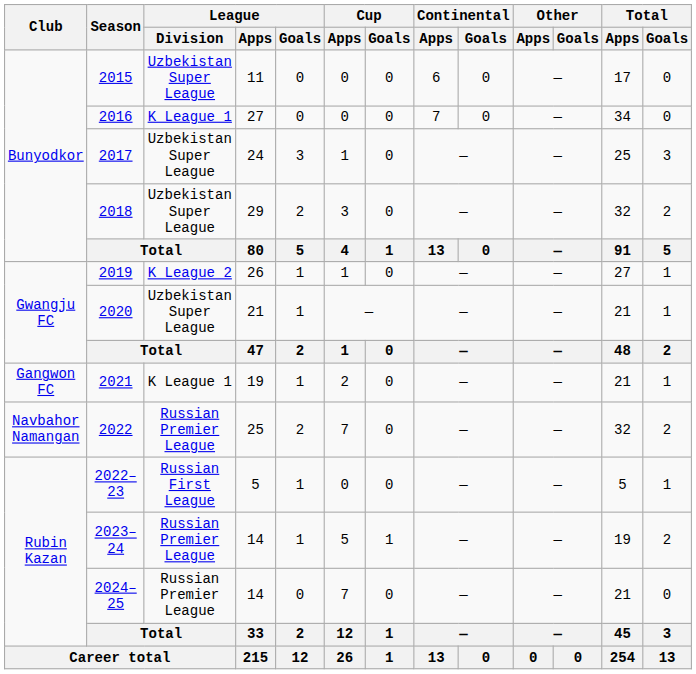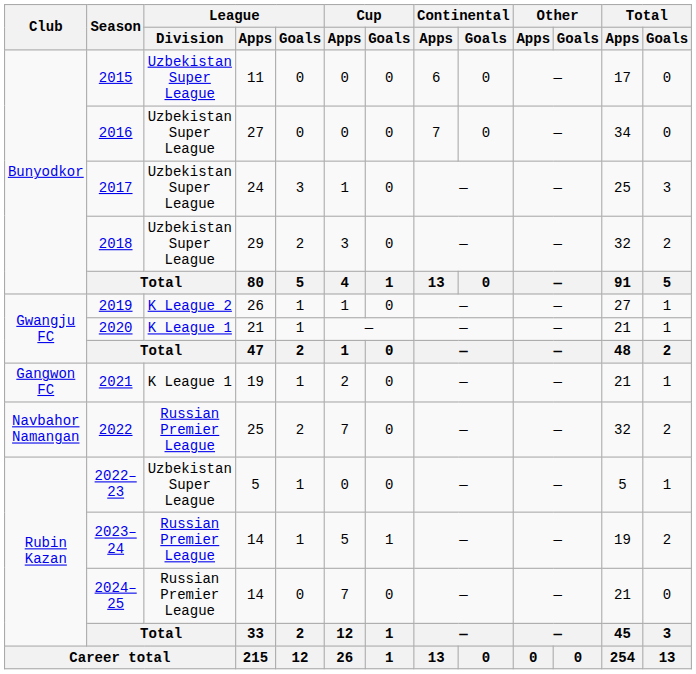 <table class="wikitable" style="text-align: center;">
 <tr>
 <th rowspan="2">Club</th>
 <th rowspan="2">Season</th>
 <th colspan="3">League</th>
 <th colspan="2">Cup</th>
 <th colspan="2">Continental</th>
 <th colspan="2">Other</th>
 <th colspan="2">Total</th>
 </tr>
 <tr>
 <th>Division</th>
 <th>Apps</th>
 <th>Goals</th>
 <th>Apps</th>
 <th>Goals</th>
 <th>Apps</th>
 <th>Goals</th>
 <th>Apps</th>
 <th>Goals</th>
 <th>Apps</th>
 <th>Goals</th>
 </tr>
 <tr>
 <td rowspan="5"><a href='#'>Bunyodkor</a></td>
 <td><a href='#'>2015</a></td>
 <td><a href='#'>Uzbekistan Super League</a></td>
 <td>11</td>
 <td>0</td>
 <td>0</td>
 <td>0</td>
 <td>6</td>
 <td>0</td>
 <td colspan="2">—</td>
 <td>17</td>
 <td>0</td>
 </tr>
 <tr>
 <td><a href='#'>2016</a></td>
-<td><a href='#'>K League 1</a></td>
+<td>Uzbekistan Super League</td>
 <td>27</td>
 <td>0</td>
 <td>0</td>
 <td>0</td>
 <td>7</td>
 <td>0</td>
 <td colspan="2">—</td>
 <td>34</td>
 <td>0</td>
 </tr>
 <tr>
 <td><a href='#'>2017</a></td>
 <td>Uzbekistan Super League</td>
 <td>24</td>
 <td>3</td>
 <td>1</td>
 <td>0</td>
 <td colspan="2">—</td>
 <td colspan="2">—</td>
 <td>25</td>
 <td>3</td>
 </tr>
 <tr>
 <td><a href='#'>2018</a></td>
 <td>Uzbekistan Super League</td>
 <td>29</td>
 <td>2</td>
 <td>3</td>
 <td>0</td>
 <td colspan="2">—</td>
 <td colspan="2">—</td>
 <td>32</td>
 <td>2</td>
 </tr>
 <tr>
 <th colspan="2">Total</th>
 <th>80</th>
 <th>5</th>
 <th>4</th>
 <th>1</th>
 <th>13</th>
 <th>0</th>
 <th colspan="2">—</th>
 <th>91</th>
 <th>5</th>
 </tr>
 <tr>
 <td rowspan="3"><a href='#'>Gwangju FC</a></td>
 <td><a href='#'>2019</a></td>
 <td><a href='#'>K League 2</a></td>
 <td>26</td>
 <td>1</td>
 <td>1</td>
 <td>0</td>
 <td colspan="2">—</td>
 <td colspan="2">—</td>
 <td>27</td>
 <td>1</td>
 </tr>
 <tr>
 <td><a href='#'>2020</a></td>
-<td>Uzbekistan Super League</td>
+<td><a href='#'>K League 1</a></td>
 <td>21</td>
 <td>1</td>
 <td colspan="2">—</td>
 <td colspan="2">—</td>
 <td colspan="2">—</td>
 <td>21</td>
 <td>1</td>
 </tr>
 <tr>
 <th colspan="2">Total</th>
 <th>47</th>
 <th>2</th>
 <th>1</th>
 <th>0</th>
 <th colspan="2">—</th>
 <th colspan="2">—</th>
 <th>48</th>
 <th>2</th>
 </tr>
 <tr>
 <td><a href='#'>Gangwon FC</a></td>
 <td><a href='#'>2021</a></td>
 <td>K League 1</td>
 <td>19</td>
 <td>1</td>
 <td>2</td>
 <td>0</td>
 <td colspan="2">—</td>
 <td colspan="2">—</td>
 <td>21</td>
 <td>1</td>
 </tr>
 <tr>
 <td><a href='#'>Navbahor Namangan</a></td>
 <td><a href='#'>2022</a></td>
 <td><a href='#'>Russian Premier League</a></td>
 <td>25</td>
 <td>2</td>
 <td>7</td>
 <td>0</td>
 <td colspan="2">—</td>
 <td colspan="2">—</td>
 <td>32</td>
 <td>2</td>
 </tr>
 <tr>
 <td rowspan="4"><a href='#'>Rubin Kazan</a></td>
 <td><a href='#'>2022–23</a></td>
-<td><a href='#'>Russian First League</a></td>
+<td>Uzbekistan Super League</td>
 <td>5</td>
 <td>1</td>
 <td>0</td>
 <td>0</td>
 <td colspan="2">—</td>
 <td colspan="2">—</td>
 <td>5</td>
 <td>1</td>
 </tr>
 <tr>
 <td><a href='#'>2023–24</a></td>
 <td><a href='#'>Russian Premier League</a></td>
 <td>14</td>
 <td>1</td>
 <td>5</td>
 <td>1</td>
 <td colspan="2">—</td>
 <td colspan="2">—</td>
 <td>19</td>
 <td>2</td>
 </tr>
 <tr>
 <td><a href='#'>2024–25</a></td>
 <td>Russian Premier League</td>
 <td>14</td>
 <td>0</td>
 <td>7</td>
 <td>0</td>
 <td colspan="2">—</td>
 <td colspan="2">—</td>
 <td>21</td>
 <td>0</td>
 </tr>
 <tr>
 <th colspan="2">Total</th>
 <th>33</th>
 <th>2</th>
 <th>12</th>
 <th>1</th>
 <th colspan="2">—</th>
 <th colspan="2">—</th>
 <th>45</th>
 <th>3</th>
 </tr>
 <tr>
 <th colspan="3">Career total</th>
 <th>215</th>
 <th>12</th>
 <th>26</th>
 <th>1</th>
 <th>13</th>
 <th>0</th>
 <th>0</th>
 <th>0</th>
 <th>254</th>
 <th>13</th>
 </tr>
 </table>
